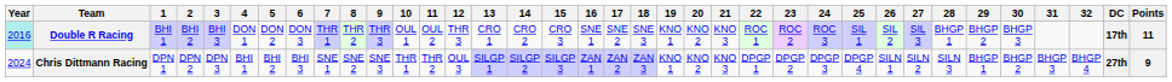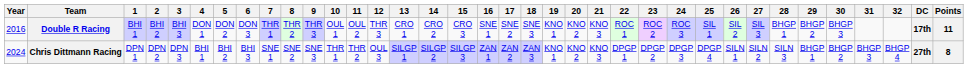 <table class="wikitable" style="text-align:center; font-size:85%">
 <tr>
 <th>Year</th>
 <th>Team</th>
 <th>1</th>
 <th>2</th>
 <th>3</th>
 <th>4</th>
 <th>5</th>
 <th>6</th>
 <th>7</th>
 <th>8</th>
 <th>9</th>
 <th>10</th>
 <th>11</th>
 <th>12</th>
 <th>13</th>
 <th>14</th>
 <th>15</th>
 <th>16</th>
 <th>17</th>
 <th>18</th>
 <th>19</th>
 <th>20</th>
 <th>21</th>
 <th>22</th>
 <th>23</th>
 <th>24</th>
 <th>25</th>
 <th>26</th>
 <th>27</th>
 <th>28</th>
 <th>29</th>
 <th>30</th>
 <th>31</th>
 <th>32</th>
 <th>DC</th>
 <th>Points</th>
 </tr>
 <tr>
-<td style="background: paleturquoise;"><a href='#'>2016</a></td>
+<td><a href='#'>2016</a></td>
 <th nowrap><a href='#'>Double R Racing</a></th>
 <td style=background:#CFCFFF><a href='#'>BHI<br>1</a><br></td>
 <td style=background:#CFCFFF><a href='#'>BHI<br>2</a><br></td>
 <td style=background:#CFCFFF><a href='#'>BHI<br>3</a><br></td>
 <td style=background:#><a href='#'>DON<br>1</a></td>
 <td style=background:#><a href='#'>DON<br>2</a></td>
 <td style=background:#><a href='#'>DON<br>3</a></td>
 <td style=background:#CFCFFF><a href='#'>THR<br>1</a><br></td>
 <td style=background:#DFFFDF><a href='#'>THR<br>2</a><br></td>
 <td style=background:#CFCFFF><a href='#'>THR<br>3</a><br></td>
 <td style=background:#><a href='#'>OUL<br>1</a></td>
 <td style=background:#><a href='#'>OUL<br>2</a></td>
 <td style="background:#;"><a href='#'>THR<br>3</a></td>
 <td style=background:#><a href='#'>CRO<br>1</a></td>
 <td style=background:#><a href='#'>CRO<br>2</a></td>
 <td style=background:#><a href='#'>CRO<br>3</a></td>
 <td style=background:#><a href='#'>SNE<br>1</a></td>
 <td style=background:#><a href='#'>SNE<br>2</a></td>
 <td style=background:#><a href='#'>SNE<br>3</a></td>
 <td style=background:#><a href='#'>KNO<br>1</a></td>
 <td style=background:#><a href='#'>KNO<br>2</a></td>
 <td style=background:#><a href='#'>KNO<br>3</a></td>
 <td style=background:#DFFFDF><a href='#'>ROC<br>1</a><br></td>
 <td style=background:#EFCFFF><a href='#'>ROC<br>2</a><br></td>
 <td style=background:#CFCFFF><a href='#'>ROC<br>3</a><br></td>
 <td style=background:#CFCFFF><a href='#'>SIL<br>1</a><br></td>
 <td style=background:#DFFFDF><a href='#'>SIL<br>2</a><br></td>
 <td style=background:#CFCFFF><a href='#'>SIL<br>3</a><br></td>
 <td style=background:#><a href='#'>BHGP<br>1</a></td>
 <td style=background:#><a href='#'>BHGP<br>2</a></td>
 <td style=background:#><a href='#'>BHGP<br>3</a></td>
 <td></td>
 <td></td>
 <th>17th</th>
 <th>11</th>
 </tr>
 <tr>
 <td><a href='#'>2024</a></td>
 <th nowrap>Chris Dittmann Racing</th>
 <td style="background:#;"><a href='#'>DPN<br>1</a><br></td>
 <td style="background:#;"><a href='#'>DPN<br>2</a><br></td>
 <td style="background:#;"><a href='#'>DPN<br>3</a><br></td>
 <td style="background:#;"><a href='#'>BHI<br>1</a><br></td>
 <td style="background:#;"><a href='#'>BHI<br>2</a><br></td>
 <td style="background:#;"><a href='#'>BHI<br>3</a><br></td>
 <td style="background:#;"><a href='#'>SNE<br>1</a></td>
 <td style="background:#;"><a href='#'>SNE<br>2</a></td>
 <td style="background:#;"><a href='#'>SNE<br>3</a></td>
 <td style="background:#;"><a href='#'>THR<br>1</a></td>
 <td style="background:#;"><a href='#'>THR<br>2</a></td>
 <td style=background:#><a href='#'>OUL<br>3</a></td>
 <td style="background:#CFCFFF;"><a href='#'>SILGP<br>1</a><br></td>
 <td style="background:#CFCFFF;"><a href='#'>SILGP<br>2</a><br></td>
 <td style="background:#CFCFFF;"><a href='#'>SILGP<br>3</a><br></td>
 <td style="background:#CFCFFF;"><a href='#'>ZAN<br>1</a><br></td>
 <td style="background:#CFCFFF;"><a href='#'>ZAN<br>2</a><br></td>
 <td style="background:#CFCFFF;"><a href='#'>ZAN<br>3</a><br></td>
 <td style="background:#;"><a href='#'>KNO<br>1</a></td>
 <td style="background:#;"><a href='#'>KNO<br>2</a></td>
 <td style="background:#;"><a href='#'>KNO<br>3</a></td>
 <td style="background:#;"><a href='#'>DPGP<br>1</a></td>
 <td style="background:#;"><a href='#'>DPGP<br>2</a></td>
 <td style="background:#;"><a href='#'>DPGP<br>3</a></td>
 <td style="background:#;"><a href='#'>DPGP<br>4</a><br></td>
 <td style="background:#;"><a href='#'>SILN<br>1</a></td>
 <td style="background:#;"><a href='#'>SILN<br>2</a></td>
 <td style="background:#;"><a href='#'>SILN<br>3</a></td>
 <td style="background:#;"><a href='#'>BHGP<br>1</a></td>
 <td style="background:#;"><a href='#'>BHGP<br>2</a></td>
 <td style="background:#;"><a href='#'>BHGP<br>3</a></td>
 <td style="background:#;"><a href='#'>BHGP<br>4</a></td>
 <th>27th</th>
-<th>9</th>
+<th>8</th>
 </tr>
 </table>
